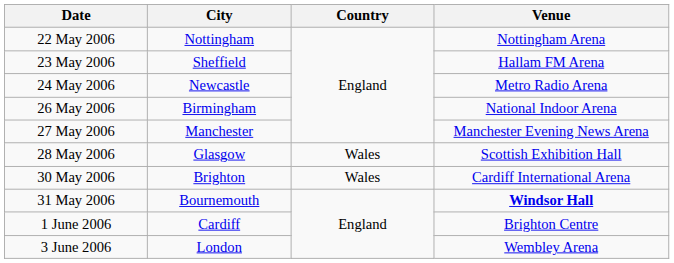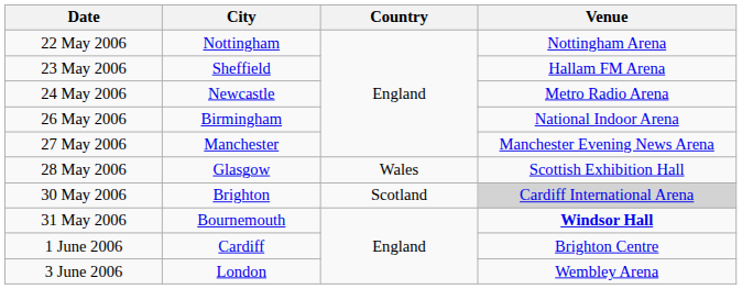 <table class="wikitable" style="text-align:center;">
 <tr>
 <th width="150">Date</th>
 <th width="150">City</th>
 <th width="150">Country</th>
 <th width="250">Venue</th>
 </tr>
 <tr>
 <td>22 May 2006</td>
 <td><a href='#'>Nottingham</a></td>
 <td rowspan="5">England</td>
 <td><a href='#'>Nottingham Arena</a></td>
 </tr>
 <tr>
 <td>23 May 2006</td>
 <td><a href='#'>Sheffield</a></td>
 <td><a href='#'>Hallam FM Arena</a></td>
 </tr>
 <tr>
 <td>24 May 2006</td>
 <td><a href='#'>Newcastle</a></td>
 <td><a href='#'>Metro Radio Arena</a></td>
 </tr>
 <tr>
 <td>26 May 2006</td>
 <td><a href='#'>Birmingham</a></td>
 <td><a href='#'>National Indoor Arena</a></td>
 </tr>
 <tr>
 <td>27 May 2006</td>
 <td><a href='#'>Manchester</a></td>
 <td><a href='#'>Manchester Evening News Arena</a></td>
 </tr>
 <tr>
 <td>28 May 2006</td>
 <td><a href='#'>Glasgow</a></td>
 <td>Wales</td>
 <td><a href='#'>Scottish Exhibition Hall</a></td>
 </tr>
 <tr>
 <td>30 May 2006</td>
 <td><a href='#'>Brighton</a></td>
-<td>Wales</td>
-<td><a href='#'>Cardiff International Arena</a></td>
+<td>Scotland</td>
+<td style="background: lightgrey;"><a href='#'>Cardiff International Arena</a></td>
 </tr>
 <tr>
 <td>31 May 2006</td>
 <td><a href='#'>Bournemouth</a></td>
 <td rowspan="3">England</td>
 <td><strong><a href='#'>Windsor Hall</a></strong></td>
 </tr>
 <tr>
 <td>1 June 2006</td>
 <td><a href='#'>Cardiff</a></td>
 <td><a href='#'>Brighton Centre</a></td>
 </tr>
 <tr>
 <td>3 June 2006</td>
 <td><a href='#'>London</a></td>
 <td><a href='#'>Wembley Arena</a></td>
 </tr>
 </table>
